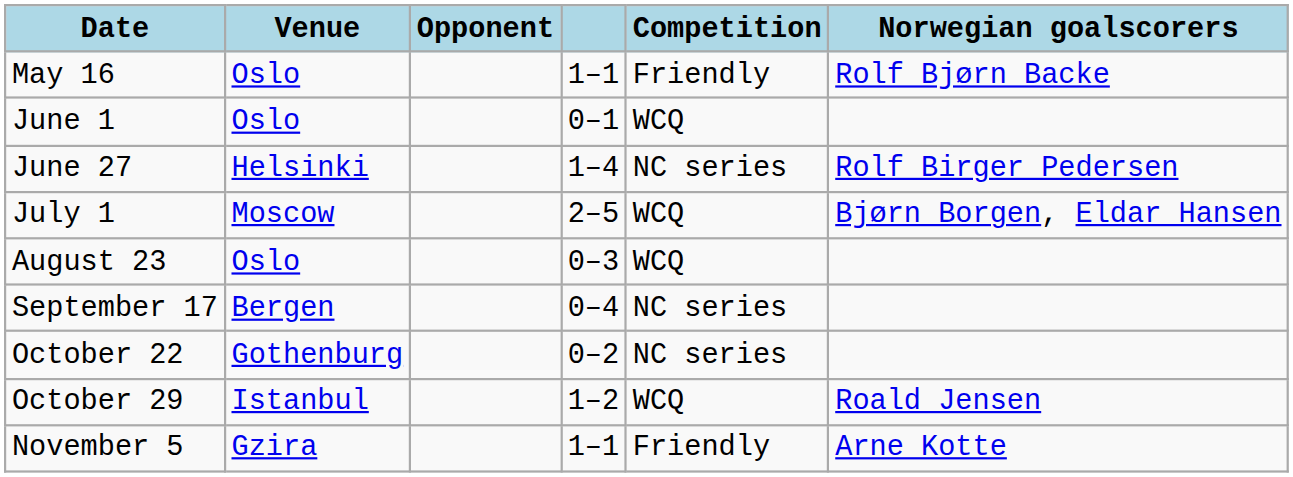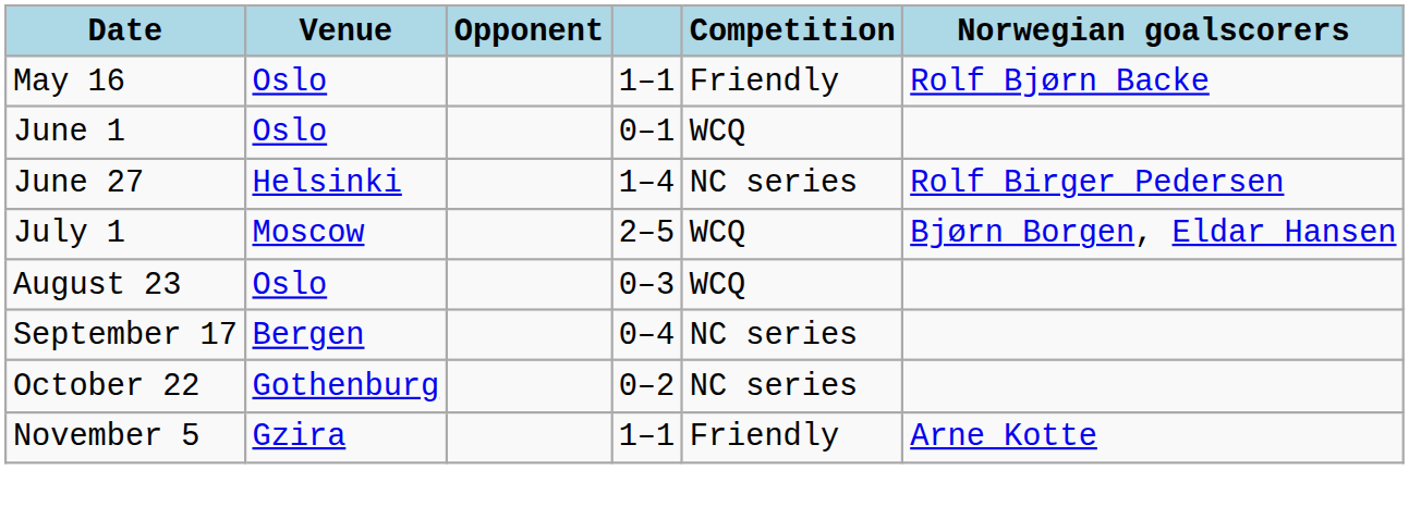 <table class="wikitable">
 <tr>
 <th style="background: lightblue;">Date</th>
 <th style="background: lightblue;">Venue</th>
 <th style="background: lightblue;">Opponent</th>
 <th style="background: lightblue;" align=center></th>
 <th style="background: lightblue;" align=center>Competition</th>
 <th style="background: lightblue;">Norwegian goalscorers</th>
 </tr>
 <tr>
 <td>May 16</td>
 <td><a href='#'>Oslo</a></td>
 <td></td>
 <td>1–1</td>
 <td>Friendly</td>
 <td><a href='#'>Rolf Bjørn Backe</a></td>
 </tr>
 <tr>
 <td>June 1</td>
 <td><a href='#'>Oslo</a></td>
 <td></td>
 <td>0–1</td>
 <td>WCQ</td>
 <td></td>
 </tr>
 <tr>
 <td>June 27</td>
 <td><a href='#'>Helsinki</a></td>
 <td></td>
 <td>1–4</td>
 <td>NC series</td>
 <td><a href='#'>Rolf Birger Pedersen</a></td>
 </tr>
 <tr>
 <td>July 1</td>
 <td><a href='#'>Moscow</a></td>
 <td></td>
 <td>2–5</td>
 <td>WCQ</td>
 <td><a href='#'>Bjørn Borgen</a>, <a href='#'>Eldar Hansen</a></td>
 </tr>
 <tr>
 <td>August 23</td>
 <td><a href='#'>Oslo</a></td>
 <td></td>
 <td>0–3</td>
 <td>WCQ</td>
 <td></td>
 </tr>
 <tr>
 <td>September 17</td>
 <td><a href='#'>Bergen</a></td>
 <td></td>
 <td>0–4</td>
 <td>NC series</td>
 <td></td>
 </tr>
 <tr>
 <td>October 22</td>
 <td><a href='#'>Gothenburg</a></td>
 <td></td>
 <td>0–2</td>
 <td>NC series</td>
 <td></td>
 </tr>
 <tr>
-<td>October 29</td>
-<td><a href='#'>Istanbul</a></td>
-<td></td>
-<td>1–2</td>
-<td>WCQ</td>
-<td><a href='#'>Roald Jensen</a></td>
-</tr>
-<tr>
 <td>November 5</td>
 <td><a href='#'>Gzira</a></td>
 <td></td>
 <td>1–1</td>
 <td>Friendly</td>
 <td><a href='#'>Arne Kotte</a></td>
 </tr>
 </table>
